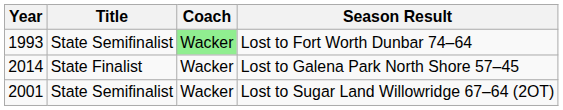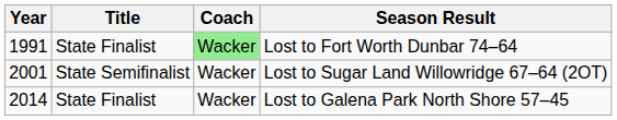 <table class="wikitable">
 <tr>
 <th>Year</th>
 <th>Title</th>
 <th>Coach</th>
 <th>Season Result</th>
 </tr>
 <tr>
-<td>1993</td>
-<td>State Semifinalist</td>
+<td>1991</td>
+<td>State Finalist</td>
 <td style="background: lightgreen;">Wacker</td>
 <td>Lost to Fort Worth Dunbar 74–64</td>
+</tr>
+<tr>
+<td>2001</td>
+<td>State Semifinalist</td>
+<td>Wacker</td>
+<td>Lost to Sugar Land Willowridge 67–64 (2OT)</td>
 </tr>
 <tr>
 <td>2014</td>
 <td>State Finalist</td>
 <td>Wacker</td>
 <td>Lost to Galena Park North Shore 57–45</td>
 </tr>
-<tr>
-<td>2001</td>
-<td>State Semifinalist</td>
-<td>Wacker</td>
-<td>Lost to Sugar Land Willowridge 67–64 (2OT)</td>
-</tr>
 </table>
